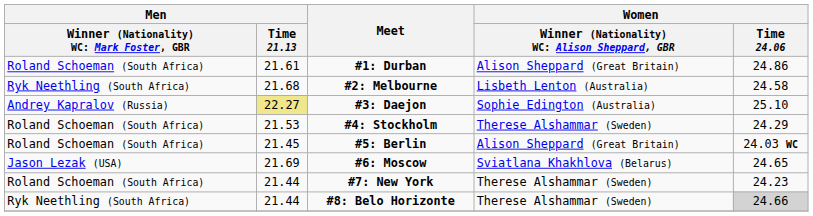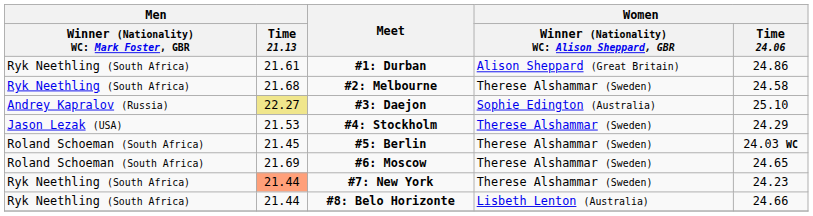 <table class=wikitable width=100%>
 <tr>
 <th colspan="2">Men</th>
 <th rowspan="2">Meet</th>
 <th colspan="2">Women</th>
 </tr>
 <tr>
 <th>Winner <small>(Nationality)<br>WC: <em><a href='#'>Mark Foster</a></em>, GBR</small></th>
 <th>Time<br><small><em>21.13</em></small></th>
 <th>Winner <small>(Nationality)<br>WC: <em><a href='#'>Alison Sheppard</a>, GBR</em></small></th>
 <th>Time<br><small><em>24.06</em></small></th>
 </tr>
 <tr>
-<td> <a href='#'>Roland Schoeman</a> <small>(South Africa)</small></td>
+<td> Ryk Neethling <small>(South Africa)</small></td>
 <td align=center>21.61</td>
 <td align=center><strong>#1: Durban</strong></td>
 <td> <a href='#'>Alison Sheppard</a> <small>(Great Britain)</small></td>
 <td align=center>24.86</td>
 </tr>
 <tr>
 <td> <a href='#'>Ryk Neethling</a> <small>(South Africa)</small></td>
 <td align=center>21.68</td>
 <td align=center><strong>#2: Melbourne</strong></td>
-<td> <a href='#'>Lisbeth Lenton</a> <small>(Australia)</small></td>
+<td> Therese Alshammar <small>(Sweden)</small></td>
 <td align=center>24.58</td>
 </tr>
 <tr>
 <td> <a href='#'>Andrey Kapralov</a> <small>(Russia)</small></td>
 <td align=center style="background: khaki;">22.27</td>
 <td align=center><strong>#3: Daejon</strong></td>
 <td> <a href='#'>Sophie Edington</a> <small>(Australia)</small></td>
 <td align=center>25.10</td>
 </tr>
 <tr>
-<td> Roland Schoeman <small>(South Africa)</small></td>
+<td> <a href='#'>Jason Lezak</a> <small>(USA)</small></td>
 <td align=center>21.53</td>
 <td align=center><strong>#4: Stockholm</strong></td>
 <td> <a href='#'>Therese Alshammar</a> <small>(Sweden)</small></td>
 <td align=center>24.29</td>
 </tr>
 <tr>
 <td> Roland Schoeman <small>(South Africa)</small></td>
 <td align=center>21.45</td>
 <td align=center><strong>#5: Berlin</strong></td>
-<td> <a href='#'>Alison Sheppard</a> <small>(Great Britain)</small></td>
+<td> Therese Alshammar <small>(Sweden)</small></td>
 <td align=center>24.03 <small><strong>WC</strong></small></td>
 </tr>
 <tr>
-<td> <a href='#'>Jason Lezak</a> <small>(USA)</small></td>
+<td> Roland Schoeman <small>(South Africa)</small></td>
 <td align=center>21.69</td>
 <td align=center><strong>#6: Moscow</strong></td>
-<td> <a href='#'>Sviatlana Khakhlova</a> <small>(Belarus)</small></td>
+<td> Therese Alshammar <small>(Sweden)</small></td>
 <td align=center>24.65</td>
 </tr>
 <tr>
-<td> Roland Schoeman <small>(South Africa)</small></td>
-<td align=center>21.44</td>
+<td> Ryk Neethling <small>(South Africa)</small></td>
+<td align=center style="background: lightsalmon;">21.44</td>
 <td align=center><strong>#7: New York</strong></td>
 <td> Therese Alshammar <small>(Sweden)</small></td>
 <td align=center>24.23</td>
 </tr>
 <tr>
 <td> Ryk Neethling <small>(South Africa)</small></td>
 <td align=center>21.44</td>
 <td align=center><strong>#8: Belo Horizonte</strong></td>
-<td> Therese Alshammar <small>(Sweden)</small></td>
-<td align=center style="background: lightgrey;">24.66</td>
+<td> <a href='#'>Lisbeth Lenton</a> <small>(Australia)</small></td>
+<td align=center>24.66</td>
 </tr>
 <tr>
 </tr>
 </table>
